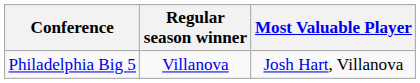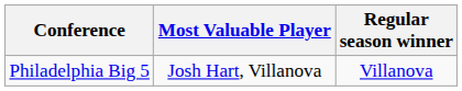 <table class="wikitable" style="text-align:center;">
 <tr>
 <th>Conference</th>
+<th><a href='#'>Most Valuable Player</a></th>
 <th>Regular <br> season winner</th>
-<th><a href='#'>Most Valuable Player</a></th>
 </tr>
 <tr>
 <td><a href='#'>Philadelphia Big 5</a></td>
+<td><a href='#'>Josh Hart</a>, Villanova</td>
 <td><a href='#'>Villanova</a></td>
-<td><a href='#'>Josh Hart</a>, Villanova</td>
 </tr>
 </table>
